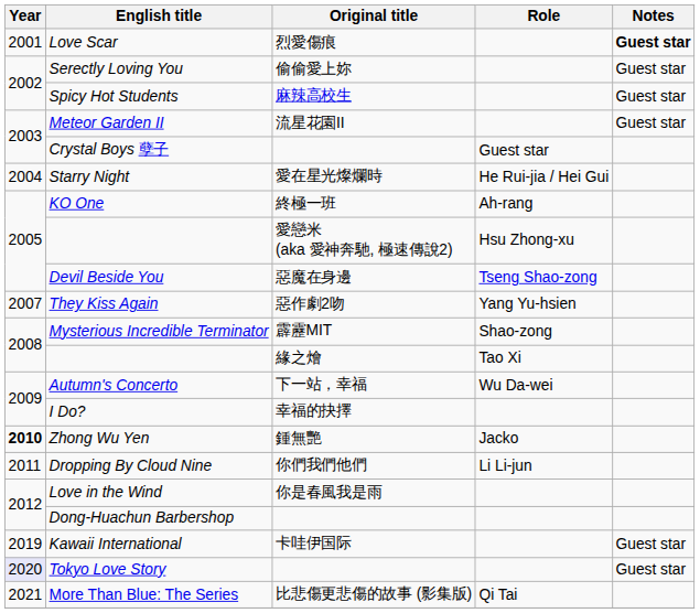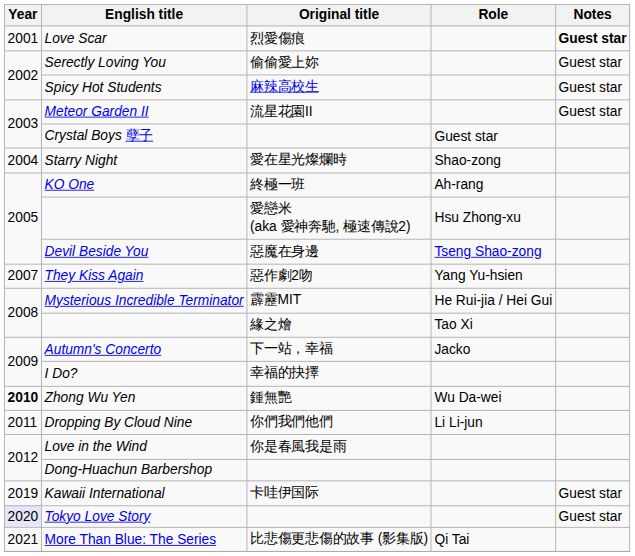 <table class="wikitable sortable">
 <tr>
 <th>Year</th>
 <th>English title</th>
 <th>Original title</th>
 <th>Role</th>
 <th class="unsortable">Notes</th>
 </tr>
 <tr>
 <td>2001</td>
 <td><em>Love Scar</em></td>
 <td>烈愛傷痕</td>
 <td></td>
 <td><strong>Guest star</strong></td>
 </tr>
 <tr>
 <td rowspan="2">2002</td>
 <td><em>Serectly Loving You</em></td>
 <td>偷偷愛上妳</td>
 <td></td>
 <td>Guest star</td>
 </tr>
 <tr>
 <td><em>Spicy Hot Students</em></td>
 <td><a href='#'>麻辣高校生</a></td>
 <td></td>
 <td>Guest star</td>
 </tr>
 <tr>
 <td rowspan="2">2003</td>
 <td><em><a href='#'>Meteor Garden II</a></em></td>
 <td>流星花園II</td>
 <td></td>
 <td>Guest star</td>
 </tr>
 <tr>
 <td><em>Crystal Boys</em> <a href='#'>孽子</a></td>
 <td></td>
 <td>Guest star</td>
 </tr>
 <tr>
 <td>2004</td>
 <td><em>Starry Night </em></td>
 <td>愛在星光燦爛時</td>
-<td>He Rui-jia / Hei Gui</td>
+<td>Shao-zong</td>
 <td></td>
 </tr>
 <tr>
 <td rowspan="3">2005</td>
 <td><em><a href='#'>KO One</a></em></td>
 <td>終極一班</td>
 <td>Ah-rang</td>
 <td></td>
 </tr>
 <tr>
 <td></td>
 <td>愛戀米<br>(aka 愛神奔馳, 極速傳說2)</td>
 <td>Hsu Zhong-xu</td>
 <td></td>
 </tr>
 <tr>
 <td><em><a href='#'>Devil Beside You</a></em></td>
 <td>惡魔在身邊</td>
 <td><a href='#'>Tseng Shao-zong</a></td>
 <td></td>
 </tr>
 <tr>
 <td>2007</td>
 <td><em><a href='#'>They Kiss Again</a></em></td>
 <td>惡作劇2吻</td>
 <td>Yang Yu-hsien</td>
 <td></td>
 </tr>
 <tr>
 <td rowspan="2">2008</td>
 <td><em><a href='#'>Mysterious Incredible Terminator</a></em></td>
 <td>霹靂MIT</td>
-<td>Shao-zong</td>
+<td>He Rui-jia / Hei Gui</td>
 <td></td>
 </tr>
 <tr>
 <td></td>
 <td>緣之燴</td>
 <td>Tao Xi</td>
 <td></td>
 </tr>
 <tr>
 <td rowspan="2">2009</td>
 <td><em><a href='#'>Autumn's Concerto</a></em></td>
 <td>下一站，幸福</td>
-<td>Wu Da-wei</td>
+<td>Jacko</td>
 <td></td>
 </tr>
 <tr>
 <td><em>I Do?</em></td>
 <td>幸福的抉擇</td>
 <td></td>
 <td></td>
 </tr>
 <tr>
 <td><strong>2010</strong></td>
 <td><em>Zhong Wu Yen</em></td>
 <td>鍾無艷</td>
-<td>Jacko</td>
+<td>Wu Da-wei</td>
 <td></td>
 </tr>
 <tr>
 <td>2011</td>
 <td><em>Dropping By Cloud Nine</em></td>
 <td>你們我們他們</td>
 <td>Li Li-jun</td>
 <td></td>
 </tr>
 <tr>
 <td rowspan="2">2012</td>
 <td><em>Love in the Wind</em></td>
 <td>你是春風我是雨</td>
 <td></td>
 <td></td>
 </tr>
 <tr>
 <td><em>Dong-Huachun Barbershop</em></td>
 <td></td>
 <td></td>
 <td></td>
 </tr>
 <tr>
 <td>2019</td>
 <td><em>Kawaii International</em></td>
 <td>卡哇伊国际</td>
 <td></td>
 <td>Guest star</td>
 </tr>
 <tr>
 <td style="background: lavender;">2020</td>
 <td><em><a href='#'>Tokyo Love Story</a></em></td>
 <td></td>
 <td></td>
 <td>Guest star</td>
 </tr>
 <tr>
 <td>2021</td>
 <td><a href='#'>More Than Blue: The Series</a></td>
 <td>比悲傷更悲傷的故事 (影集版)</td>
 <td>Qi Tai</td>
 <td></td>
 </tr>
 <tr>
 </tr>
 </table>
